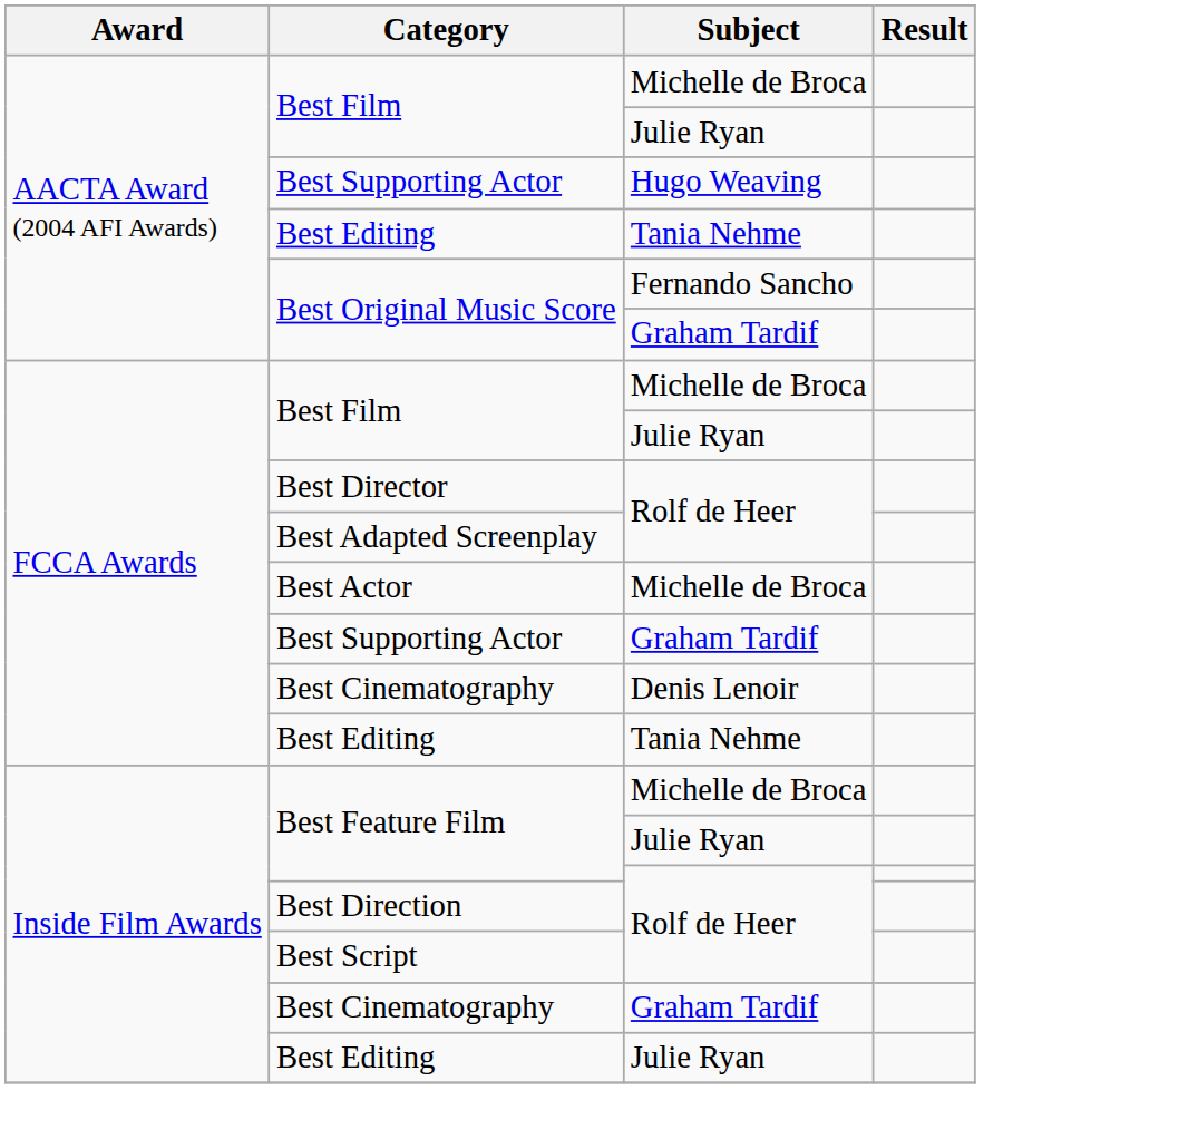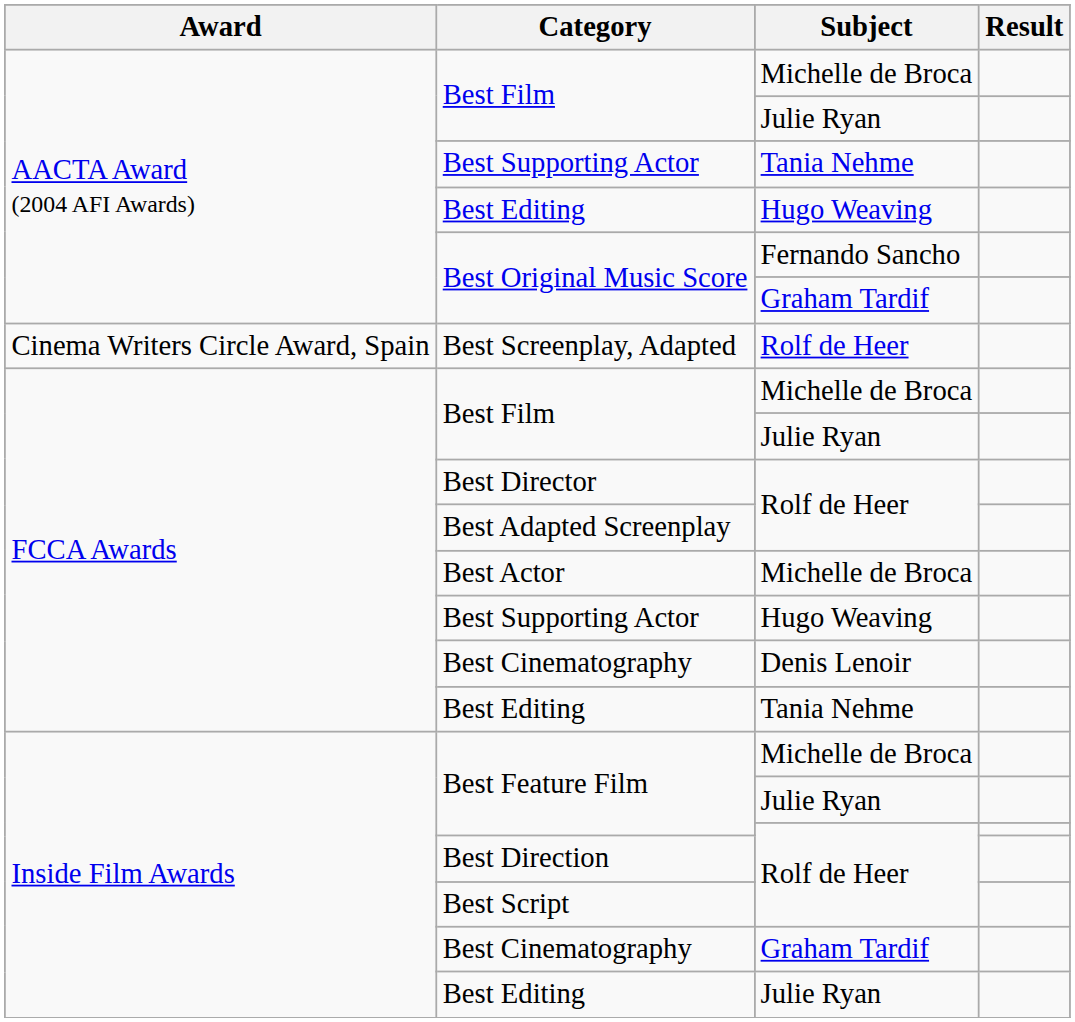 <table class="wikitable">
 <tr>
 <th>Award</th>
 <th>Category</th>
 <th>Subject</th>
 <th>Result</th>
 </tr>
 <tr>
 <td rowspan=6><a href='#'>AACTA Award</a><br><small>(2004 AFI Awards)</small></td>
 <td rowspan=2><a href='#'>Best Film</a></td>
 <td>Michelle de Broca</td>
 <td></td>
 </tr>
 <tr>
 <td>Julie Ryan</td>
 <td></td>
 </tr>
 <tr>
 <td><a href='#'>Best Supporting Actor</a></td>
-<td><a href='#'>Hugo Weaving</a></td>
+<td><a href='#'>Tania Nehme</a></td>
 <td></td>
 </tr>
 <tr>
 <td><a href='#'>Best Editing</a></td>
-<td><a href='#'>Tania Nehme</a></td>
+<td><a href='#'>Hugo Weaving</a></td>
 <td></td>
 </tr>
 <tr>
 <td rowspan=2><a href='#'>Best Original Music Score</a></td>
 <td>Fernando Sancho</td>
 <td></td>
 </tr>
 <tr>
 <td><a href='#'>Graham Tardif</a></td>
+<td></td>
+</tr>
+<tr>
+<td>Cinema Writers Circle Award, Spain</td>
+<td>Best Screenplay, Adapted</td>
+<td><a href='#'>Rolf de Heer</a></td>
 <td></td>
 </tr>
 <tr>
 <td rowspan=8><a href='#'>FCCA Awards</a></td>
 <td rowspan=2>Best Film</td>
 <td>Michelle de Broca</td>
 <td></td>
 </tr>
 <tr>
 <td>Julie Ryan</td>
 <td></td>
 </tr>
 <tr>
 <td>Best Director</td>
 <td rowspan=2>Rolf de Heer</td>
 <td></td>
 </tr>
 <tr>
 <td>Best Adapted Screenplay</td>
 <td></td>
 </tr>
 <tr>
 <td>Best Actor</td>
 <td>Michelle de Broca</td>
 <td></td>
 </tr>
 <tr>
 <td>Best Supporting Actor</td>
-<td><a href='#'>Graham Tardif</a></td>
+<td>Hugo Weaving</td>
 <td></td>
 </tr>
 <tr>
 <td>Best Cinematography</td>
 <td>Denis Lenoir</td>
 <td></td>
 </tr>
 <tr>
 <td>Best Editing</td>
 <td>Tania Nehme</td>
 <td></td>
 </tr>
 <tr>
 <td rowspan=7><a href='#'>Inside Film Awards</a></td>
 <td rowspan=3>Best Feature Film</td>
 <td>Michelle de Broca</td>
 <td></td>
 </tr>
 <tr>
 <td>Julie Ryan</td>
 <td></td>
 </tr>
 <tr>
 <td rowspan=3>Rolf de Heer</td>
 <td></td>
 </tr>
 <tr>
 <td>Best Direction</td>
 <td></td>
 </tr>
 <tr>
 <td>Best Script</td>
 <td></td>
 </tr>
 <tr>
 <td>Best Cinematography</td>
 <td><a href='#'>Graham Tardif</a></td>
 <td></td>
 </tr>
 <tr>
 <td>Best Editing</td>
 <td>Julie Ryan</td>
 <td></td>
 </tr>
 <tr>
 </tr>
 </table>
